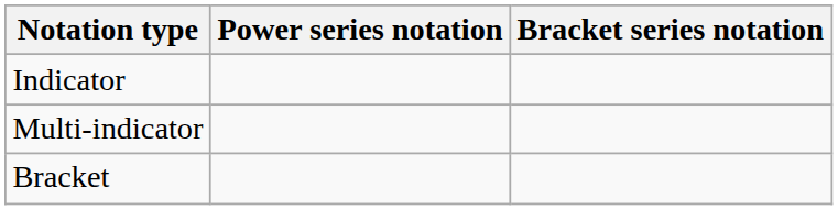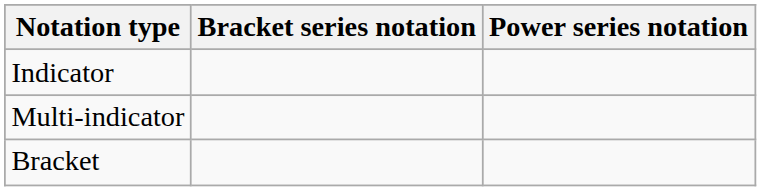 <table class="wikitable">
 <tr>
 <th>Notation type</th>
+<th>Bracket series notation</th>
 <th>Power series notation</th>
-<th>Bracket series notation</th>
 </tr>
 <tr>
 <td>Indicator</td>
 <td></td>
 <td></td>
 </tr>
 <tr>
 <td>Multi-indicator</td>
 <td></td>
 <td></td>
 </tr>
 <tr>
 <td>Bracket</td>
 <td></td>
 <td></td>
 </tr>
 </table>
